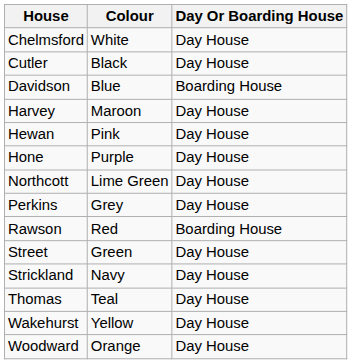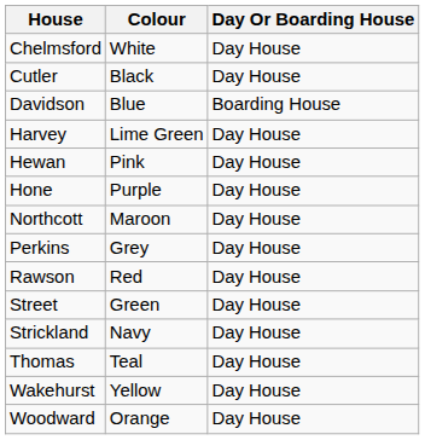 <table class="wikitable">
 <tr>
 <th>House</th>
 <th>Colour</th>
 <th>Day Or Boarding House</th>
 </tr>
 <tr>
 <td>Chelmsford</td>
 <td>White</td>
 <td>Day House</td>
 </tr>
 <tr>
 <td>Cutler</td>
 <td>Black</td>
 <td>Day House</td>
 </tr>
 <tr>
 <td>Davidson</td>
 <td>Blue</td>
 <td>Boarding House</td>
 </tr>
 <tr>
 <td>Harvey</td>
-<td>Maroon</td>
+<td>Lime Green</td>
 <td>Day House</td>
 </tr>
 <tr>
 <td>Hewan</td>
 <td>Pink</td>
 <td>Day House</td>
 </tr>
 <tr>
 <td>Hone</td>
 <td>Purple</td>
 <td>Day House</td>
 </tr>
 <tr>
 <td>Northcott</td>
-<td>Lime Green</td>
+<td>Maroon</td>
 <td>Day House</td>
 </tr>
 <tr>
 <td>Perkins</td>
 <td>Grey</td>
 <td>Day House</td>
 </tr>
 <tr>
 <td>Rawson</td>
 <td>Red</td>
-<td>Boarding House</td>
+<td>Day House</td>
 </tr>
 <tr>
 <td>Street</td>
 <td>Green</td>
 <td>Day House</td>
 </tr>
 <tr>
 <td>Strickland</td>
 <td>Navy</td>
 <td>Day House</td>
 </tr>
 <tr>
 <td>Thomas</td>
 <td>Teal</td>
 <td>Day House</td>
 </tr>
 <tr>
 <td>Wakehurst</td>
 <td>Yellow</td>
 <td>Day House</td>
 </tr>
 <tr>
 <td>Woodward</td>
 <td>Orange</td>
 <td>Day House</td>
 </tr>
 </table>
